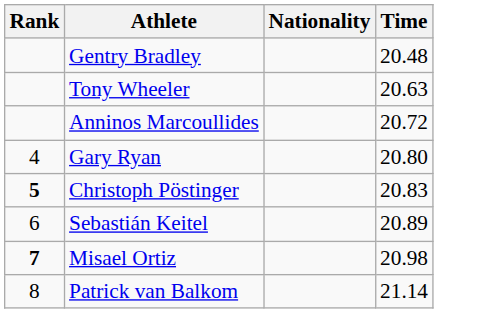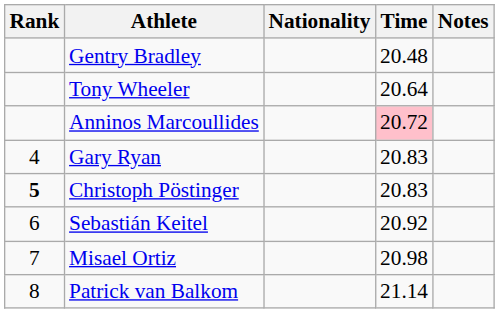 <table class="wikitable sortable" style="text-align:center">
 <tr>
 <th>Rank</th>
 <th>Athlete</th>
 <th>Nationality</th>
 <th>Time</th>
+<th>Notes</th>
 </tr>
 <tr>
 <td></td>
 <td align=left><a href='#'>Gentry Bradley</a></td>
 <td align=left></td>
 <td>20.48</td>
+<td></td>
 </tr>
 <tr>
 <td></td>
 <td align=left><a href='#'>Tony Wheeler</a></td>
 <td align=left></td>
-<td>20.63</td>
+<td>20.64</td>
+<td></td>
 </tr>
 <tr>
 <td></td>
 <td align=left><a href='#'>Anninos Marcoullides</a></td>
 <td align=left></td>
-<td>20.72</td>
+<td style="background: pink;">20.72</td>
+<td></td>
 </tr>
 <tr>
 <td>4</td>
 <td align=left><a href='#'>Gary Ryan</a></td>
 <td align=left></td>
-<td>20.80</td>
+<td>20.83</td>
+<td></td>
 </tr>
 <tr>
 <td><strong>5</strong></td>
 <td align=left><a href='#'>Christoph Pöstinger</a></td>
 <td align=left></td>
 <td>20.83</td>
+<td></td>
 </tr>
 <tr>
 <td>6</td>
 <td align=left><a href='#'>Sebastián Keitel</a></td>
 <td align=left></td>
-<td>20.89</td>
+<td>20.92</td>
+<td></td>
 </tr>
 <tr>
-<td><strong>7</strong></td>
+<td>7</td>
 <td align=left><a href='#'>Misael Ortiz</a></td>
 <td align=left></td>
 <td>20.98</td>
+<td></td>
 </tr>
 <tr>
 <td>8</td>
 <td align=left><a href='#'>Patrick van Balkom</a></td>
 <td align=left></td>
 <td>21.14</td>
+<td></td>
 </tr>
 </table>
